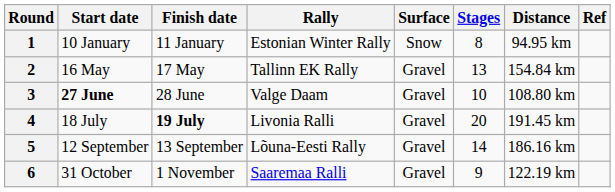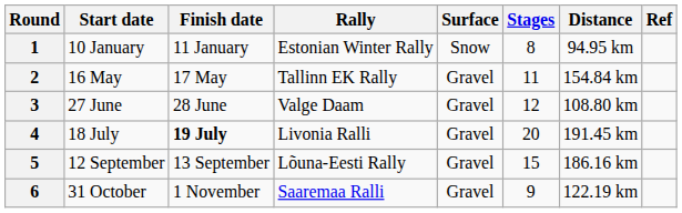 <table class="wikitable" style="font-size: 85%">
 <tr>
 <th>Round</th>
 <th>Start date</th>
 <th>Finish date</th>
 <th>Rally</th>
 <th>Surface</th>
 <th><a href='#'>Stages</a></th>
 <th>Distance</th>
 <th>Ref</th>
 </tr>
 <tr>
 <th>1</th>
 <td>10 January</td>
 <td>11 January</td>
 <td> Estonian Winter Rally</td>
 <td align="center">Snow</td>
 <td align="center">8</td>
 <td align="center">94.95 km</td>
 <td></td>
 </tr>
 <tr>
 <th>2</th>
 <td>16 May</td>
 <td>17 May</td>
 <td nowrap=""> Tallinn EK Rally</td>
 <td align="center">Gravel</td>
-<td align="center">13</td>
+<td align="center">11</td>
 <td align="center">154.84 km</td>
 <td></td>
 </tr>
 <tr>
 <th>3</th>
-<td><strong>27 June</strong></td>
+<td>27 June</td>
 <td>28 June</td>
 <td> Valge Daam</td>
 <td align="center">Gravel</td>
-<td align="center">10</td>
+<td align="center">12</td>
 <td align="center">108.80 km</td>
 <td></td>
 </tr>
 <tr>
 <th>4</th>
 <td>18 July</td>
 <td><strong>19 July</strong></td>
 <td> Livonia Ralli</td>
 <td align="center">Gravel</td>
 <td align="center">20</td>
 <td align="center">191.45 km</td>
 <td></td>
 </tr>
 <tr>
 <th>5</th>
 <td>12 September</td>
 <td>13 September</td>
 <td> Lõuna-Eesti Rally</td>
 <td align="center">Gravel</td>
-<td align="center">14</td>
+<td align="center">15</td>
 <td align="center">186.16 km</td>
 <td></td>
 </tr>
 <tr>
 <th>6</th>
 <td>31 October</td>
 <td>1 November</td>
 <td> <a href='#'>Saaremaa Ralli</a></td>
 <td align="center">Gravel</td>
 <td align="center">9</td>
 <td align="center">122.19 km</td>
 <td></td>
 </tr>
 </table>
